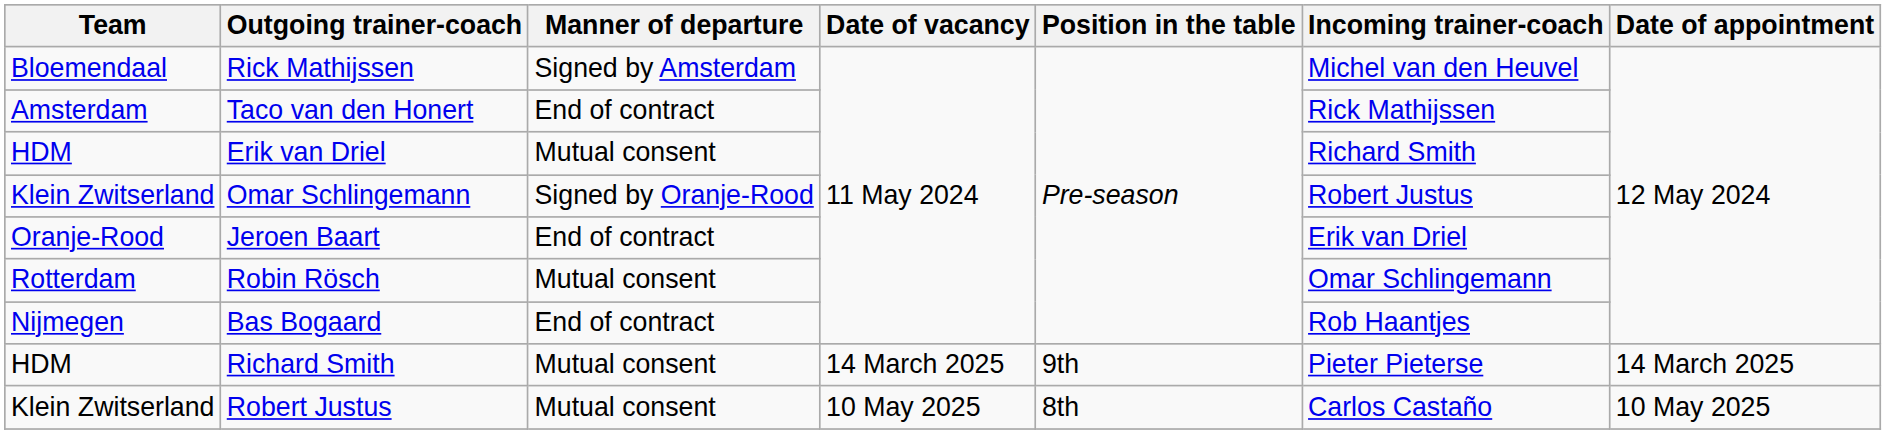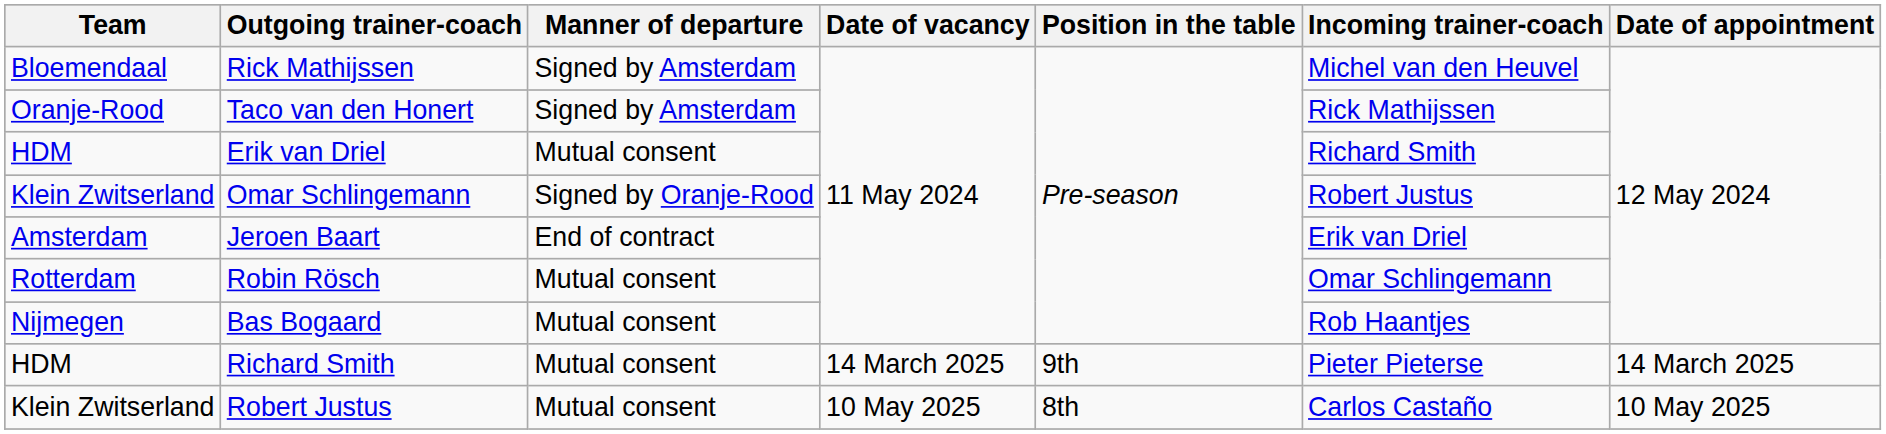 <table class="wikitable sortable">
 <tr>
 <th>Team</th>
 <th>Outgoing trainer-coach</th>
 <th>Manner of departure</th>
 <th>Date of vacancy</th>
 <th>Position in the table</th>
 <th>Incoming trainer-coach</th>
 <th>Date of appointment</th>
 </tr>
 <tr>
 <td><a href='#'>Bloemendaal</a></td>
 <td> <a href='#'>Rick Mathijssen</a></td>
 <td>Signed by <a href='#'>Amsterdam</a></td>
 <td rowspan=7>11 May 2024</td>
 <td rowspan=7><em>Pre-season</em></td>
 <td> <a href='#'>Michel van den Heuvel</a></td>
 <td rowspan=7>12 May 2024</td>
 </tr>
 <tr>
-<td><a href='#'>Amsterdam</a></td>
+<td><a href='#'>Oranje-Rood</a></td>
 <td> <a href='#'>Taco van den Honert</a></td>
-<td>End of contract</td>
+<td>Signed by <a href='#'>Amsterdam</a></td>
 <td> <a href='#'>Rick Mathijssen</a></td>
 </tr>
 <tr>
 <td><a href='#'>HDM</a></td>
 <td> <a href='#'>Erik van Driel</a></td>
 <td>Mutual consent</td>
 <td> <a href='#'>Richard Smith</a></td>
 </tr>
 <tr>
 <td><a href='#'>Klein Zwitserland</a></td>
 <td> <a href='#'>Omar Schlingemann</a></td>
 <td>Signed by <a href='#'>Oranje-Rood</a></td>
 <td> <a href='#'>Robert Justus</a></td>
 </tr>
 <tr>
-<td><a href='#'>Oranje-Rood</a></td>
+<td><a href='#'>Amsterdam</a></td>
 <td> <a href='#'>Jeroen Baart</a></td>
 <td>End of contract</td>
 <td> <a href='#'>Erik van Driel</a></td>
 </tr>
 <tr>
 <td><a href='#'>Rotterdam</a></td>
 <td> <a href='#'>Robin Rösch</a></td>
 <td>Mutual consent</td>
 <td> <a href='#'>Omar Schlingemann</a></td>
 </tr>
 <tr>
 <td><a href='#'>Nijmegen</a></td>
 <td> <a href='#'>Bas Bogaard</a></td>
-<td>End of contract</td>
+<td>Mutual consent</td>
 <td> <a href='#'>Rob Haantjes</a></td>
 </tr>
 <tr>
 <td>HDM</td>
 <td> <a href='#'>Richard Smith</a></td>
 <td>Mutual consent</td>
 <td>14 March 2025</td>
 <td>9th</td>
 <td> <a href='#'>Pieter Pieterse</a></td>
 <td>14 March 2025</td>
 </tr>
 <tr>
 <td>Klein Zwitserland</td>
 <td> <a href='#'>Robert Justus</a></td>
 <td>Mutual consent</td>
 <td>10 May 2025</td>
 <td>8th</td>
 <td> <a href='#'>Carlos Castaño</a></td>
 <td>10 May 2025</td>
 </tr>
 </table>
